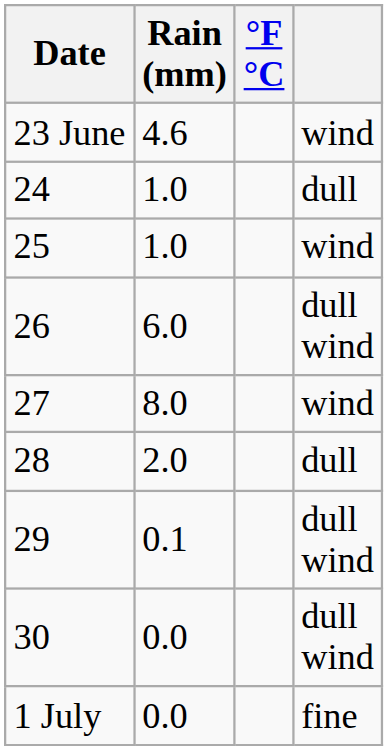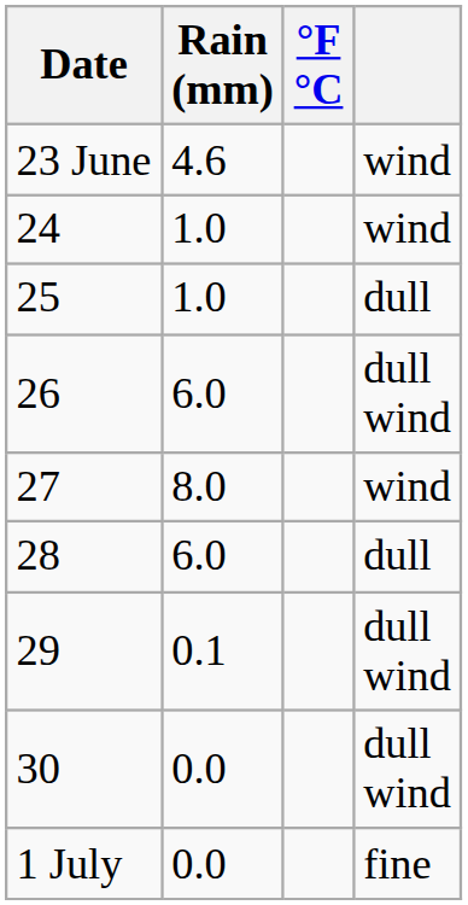 <table class="wikitable floatright">
 <tr>
 <th>Date</th>
 <th>Rain<br>(mm)</th>
 <th><a href='#'>°F</a><br><a href='#'>°C</a></th>
 <th></th>
 </tr>
 <tr>
 <td>23 June</td>
 <td>4.6</td>
 <td></td>
 <td>wind</td>
 </tr>
 <tr>
 <td>24</td>
 <td>1.0</td>
 <td></td>
-<td>dull</td>
+<td>wind</td>
 </tr>
 <tr>
 <td>25</td>
 <td>1.0</td>
 <td></td>
-<td>wind</td>
+<td>dull</td>
 </tr>
 <tr>
 <td>26</td>
 <td>6.0</td>
 <td></td>
 <td>dull<br>wind</td>
 </tr>
 <tr>
 <td>27</td>
 <td>8.0</td>
 <td></td>
 <td>wind</td>
 </tr>
 <tr>
 <td>28</td>
-<td>2.0</td>
+<td>6.0</td>
 <td></td>
 <td>dull</td>
 </tr>
 <tr>
 <td>29</td>
 <td>0.1</td>
 <td></td>
 <td>dull<br>wind</td>
 </tr>
 <tr>
 <td>30</td>
 <td>0.0</td>
 <td></td>
 <td>dull<br>wind</td>
 </tr>
 <tr>
 <td>1 July</td>
 <td>0.0</td>
 <td></td>
 <td>fine</td>
 </tr>
 </table>
